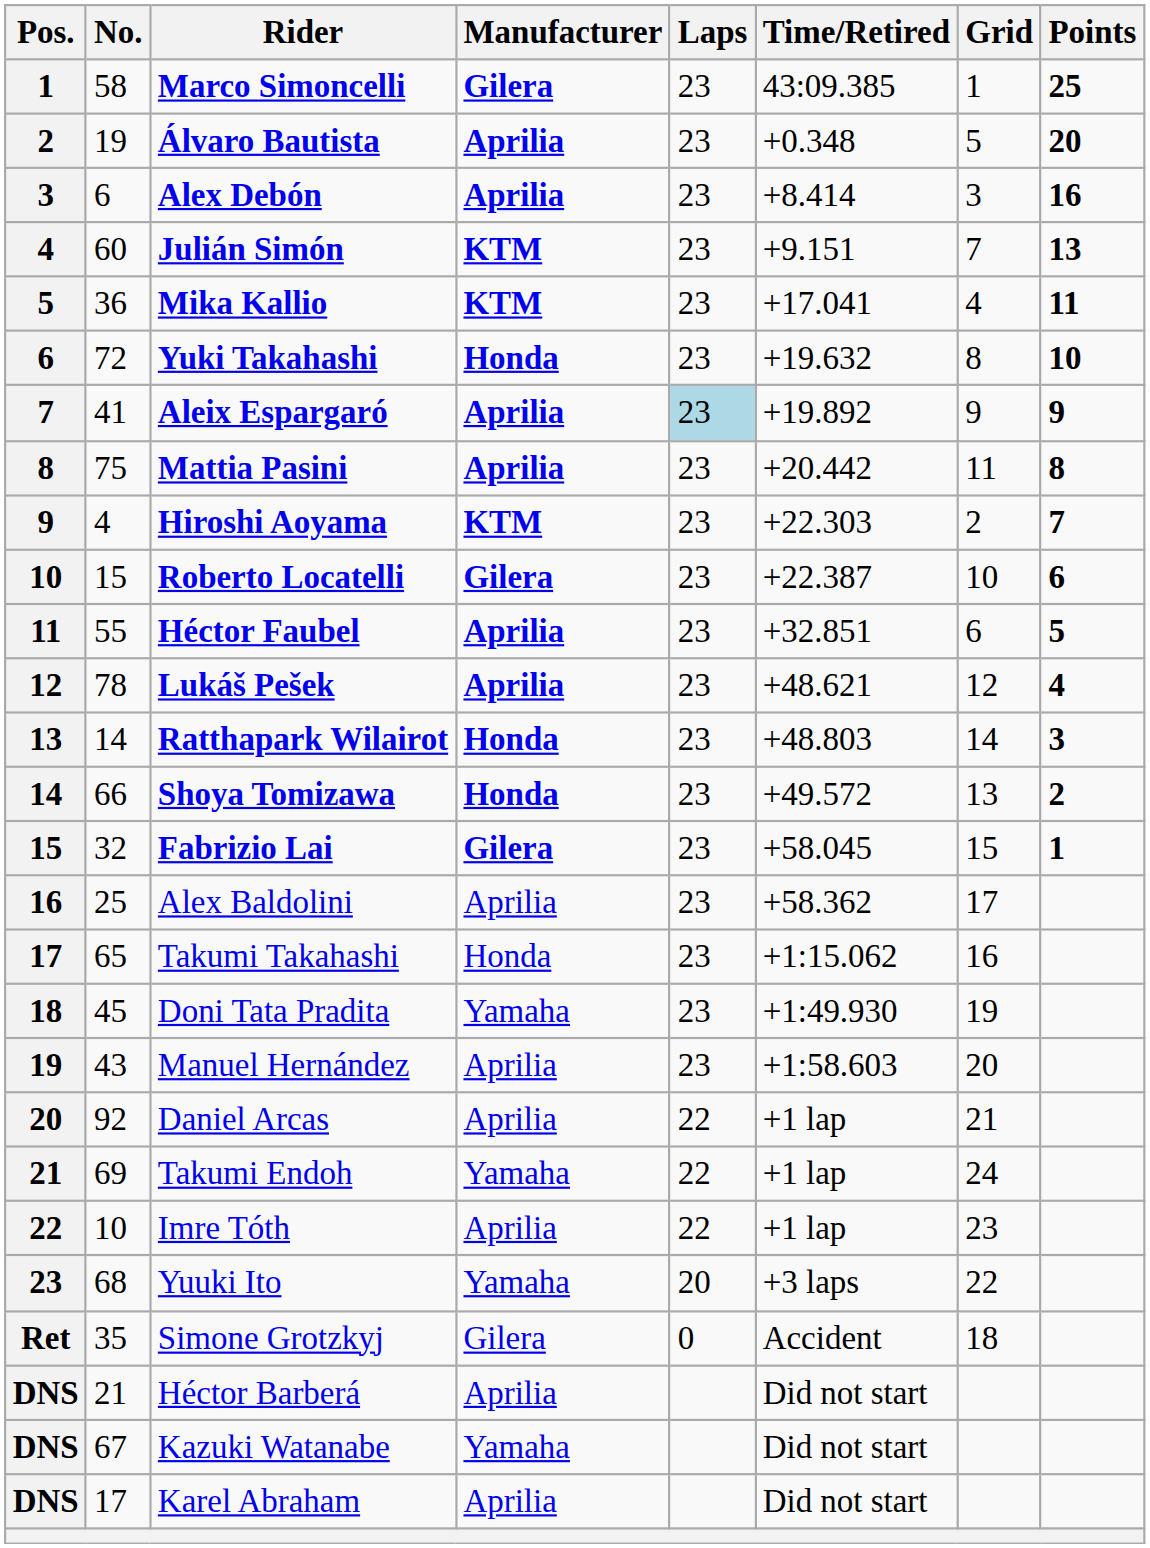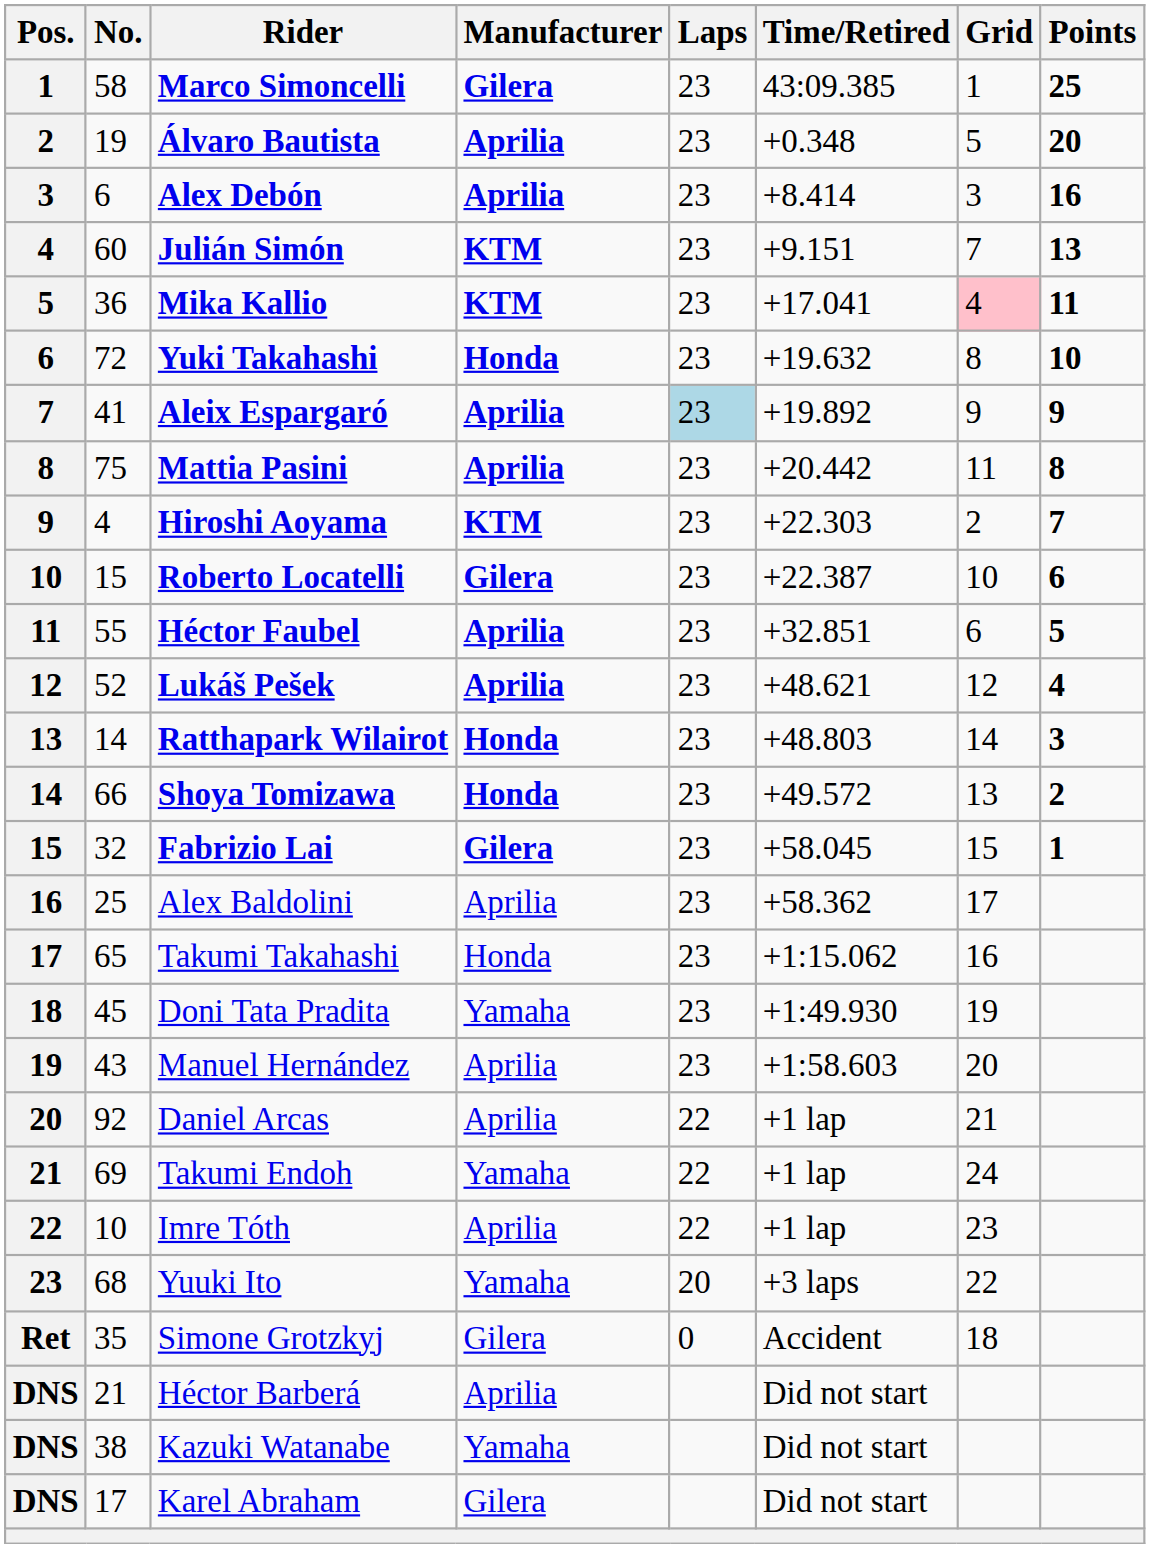 <table class="wikitable" style="font-size: 95%;">
 <tr>
 <th>Pos.</th>
 <th>No.</th>
 <th>Rider</th>
 <th>Manufacturer</th>
 <th>Laps</th>
 <th>Time/Retired</th>
 <th>Grid</th>
 <th>Points</th>
 </tr>
 <tr>
 <th>1</th>
 <td>58</td>
 <td> <strong><a href='#'>Marco Simoncelli</a></strong></td>
 <td><strong><a href='#'>Gilera</a></strong></td>
 <td>23</td>
 <td>43:09.385</td>
 <td>1</td>
 <td><strong>25</strong></td>
 </tr>
 <tr>
 <th>2</th>
 <td>19</td>
 <td> <strong><a href='#'>Álvaro Bautista</a></strong></td>
 <td><strong><a href='#'>Aprilia</a></strong></td>
 <td>23</td>
 <td>+0.348</td>
 <td>5</td>
 <td><strong>20</strong></td>
 </tr>
 <tr>
 <th>3</th>
 <td>6</td>
 <td> <strong><a href='#'>Alex Debón</a></strong></td>
 <td><strong><a href='#'>Aprilia</a></strong></td>
 <td>23</td>
 <td>+8.414</td>
 <td>3</td>
 <td><strong>16</strong></td>
 </tr>
 <tr>
 <th>4</th>
 <td>60</td>
 <td> <strong><a href='#'>Julián Simón</a></strong></td>
 <td><strong><a href='#'>KTM</a></strong></td>
 <td>23</td>
 <td>+9.151</td>
 <td>7</td>
 <td><strong>13</strong></td>
 </tr>
 <tr>
 <th>5</th>
 <td>36</td>
 <td> <strong><a href='#'>Mika Kallio</a></strong></td>
 <td><strong><a href='#'>KTM</a></strong></td>
 <td>23</td>
 <td>+17.041</td>
-<td>4</td>
+<td style="background: pink;">4</td>
 <td><strong>11</strong></td>
 </tr>
 <tr>
 <th>6</th>
 <td>72</td>
 <td> <strong><a href='#'>Yuki Takahashi</a></strong></td>
 <td><strong><a href='#'>Honda</a></strong></td>
 <td>23</td>
 <td>+19.632</td>
 <td>8</td>
 <td><strong>10</strong></td>
 </tr>
 <tr>
 <th>7</th>
 <td>41</td>
 <td> <strong><a href='#'>Aleix Espargaró</a></strong></td>
 <td><strong><a href='#'>Aprilia</a></strong></td>
 <td style="background: lightblue;">23</td>
 <td>+19.892</td>
 <td>9</td>
 <td><strong>9</strong></td>
 </tr>
 <tr>
 <th>8</th>
 <td>75</td>
 <td> <strong><a href='#'>Mattia Pasini</a></strong></td>
 <td><strong><a href='#'>Aprilia</a></strong></td>
 <td>23</td>
 <td>+20.442</td>
 <td>11</td>
 <td><strong>8</strong></td>
 </tr>
 <tr>
 <th>9</th>
 <td>4</td>
 <td> <strong><a href='#'>Hiroshi Aoyama</a></strong></td>
 <td><strong><a href='#'>KTM</a></strong></td>
 <td>23</td>
 <td>+22.303</td>
 <td>2</td>
 <td><strong>7</strong></td>
 </tr>
 <tr>
 <th>10</th>
 <td>15</td>
 <td> <strong><a href='#'>Roberto Locatelli</a></strong></td>
 <td><strong><a href='#'>Gilera</a></strong></td>
 <td>23</td>
 <td>+22.387</td>
 <td>10</td>
 <td><strong>6</strong></td>
 </tr>
 <tr>
 <th>11</th>
 <td>55</td>
 <td> <strong><a href='#'>Héctor Faubel</a></strong></td>
 <td><strong><a href='#'>Aprilia</a></strong></td>
 <td>23</td>
 <td>+32.851</td>
 <td>6</td>
 <td><strong>5</strong></td>
 </tr>
 <tr>
 <th>12</th>
-<td>78</td>
+<td>52</td>
 <td> <strong><a href='#'>Lukáš Pešek</a></strong></td>
 <td><strong><a href='#'>Aprilia</a></strong></td>
 <td>23</td>
 <td>+48.621</td>
 <td>12</td>
 <td><strong>4</strong></td>
 </tr>
 <tr>
 <th>13</th>
 <td>14</td>
 <td> <strong><a href='#'>Ratthapark Wilairot</a></strong></td>
 <td><strong><a href='#'>Honda</a></strong></td>
 <td>23</td>
 <td>+48.803</td>
 <td>14</td>
 <td><strong>3</strong></td>
 </tr>
 <tr>
 <th>14</th>
 <td>66</td>
 <td> <strong><a href='#'>Shoya Tomizawa</a></strong></td>
 <td><strong><a href='#'>Honda</a></strong></td>
 <td>23</td>
 <td>+49.572</td>
 <td>13</td>
 <td><strong>2</strong></td>
 </tr>
 <tr>
 <th>15</th>
 <td>32</td>
 <td> <strong><a href='#'>Fabrizio Lai</a></strong></td>
 <td><strong><a href='#'>Gilera</a></strong></td>
 <td>23</td>
 <td>+58.045</td>
 <td>15</td>
 <td><strong>1</strong></td>
 </tr>
 <tr>
 <th>16</th>
 <td>25</td>
 <td> <a href='#'>Alex Baldolini</a></td>
 <td><a href='#'>Aprilia</a></td>
 <td>23</td>
 <td>+58.362</td>
 <td>17</td>
 <td></td>
 </tr>
 <tr>
 <th>17</th>
 <td>65</td>
 <td> <a href='#'>Takumi Takahashi</a></td>
 <td><a href='#'>Honda</a></td>
 <td>23</td>
 <td>+1:15.062</td>
 <td>16</td>
 <td></td>
 </tr>
 <tr>
 <th>18</th>
 <td>45</td>
 <td> <a href='#'>Doni Tata Pradita</a></td>
 <td><a href='#'>Yamaha</a></td>
 <td>23</td>
 <td>+1:49.930</td>
 <td>19</td>
 <td></td>
 </tr>
 <tr>
 <th>19</th>
 <td>43</td>
 <td> <a href='#'>Manuel Hernández</a></td>
 <td><a href='#'>Aprilia</a></td>
 <td>23</td>
 <td>+1:58.603</td>
 <td>20</td>
 <td></td>
 </tr>
 <tr>
 <th>20</th>
 <td>92</td>
 <td> <a href='#'>Daniel Arcas</a></td>
 <td><a href='#'>Aprilia</a></td>
 <td>22</td>
 <td>+1 lap</td>
 <td>21</td>
 <td></td>
 </tr>
 <tr>
 <th>21</th>
 <td>69</td>
 <td> <a href='#'>Takumi Endoh</a></td>
 <td><a href='#'>Yamaha</a></td>
 <td>22</td>
 <td>+1 lap</td>
 <td>24</td>
 <td></td>
 </tr>
 <tr>
 <th>22</th>
 <td>10</td>
 <td> <a href='#'>Imre Tóth</a></td>
 <td><a href='#'>Aprilia</a></td>
 <td>22</td>
 <td>+1 lap</td>
 <td>23</td>
 <td></td>
 </tr>
 <tr>
 <th>23</th>
 <td>68</td>
 <td> <a href='#'>Yuuki Ito</a></td>
 <td><a href='#'>Yamaha</a></td>
 <td>20</td>
 <td>+3 laps</td>
 <td>22</td>
 <td></td>
 </tr>
 <tr>
 <th>Ret</th>
 <td>35</td>
 <td> <a href='#'>Simone Grotzkyj</a></td>
 <td><a href='#'>Gilera</a></td>
 <td>0</td>
 <td>Accident</td>
 <td>18</td>
 <td></td>
 </tr>
 <tr>
 <th>DNS</th>
 <td>21</td>
 <td> <a href='#'>Héctor Barberá</a></td>
 <td><a href='#'>Aprilia</a></td>
 <td></td>
 <td>Did not start</td>
 <td></td>
 <td></td>
 </tr>
 <tr>
 <th>DNS</th>
-<td>67</td>
+<td>38</td>
 <td> <a href='#'>Kazuki Watanabe</a></td>
 <td><a href='#'>Yamaha</a></td>
 <td></td>
 <td>Did not start</td>
 <td></td>
 <td></td>
 </tr>
 <tr>
 <th>DNS</th>
 <td>17</td>
 <td> <a href='#'>Karel Abraham</a></td>
-<td><a href='#'>Aprilia</a></td>
+<td><a href='#'>Gilera</a></td>
 <td></td>
 <td>Did not start</td>
 <td></td>
 <td></td>
 </tr>
 <tr>
 <th colspan=8></th>
 </tr>
 </table>
